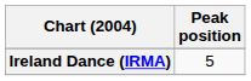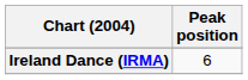 <table class="wikitable sortable plainrowheaders" style="text-align:center">
 <tr>
 <th>Chart (2004)</th>
 <th>Peak<br>position</th>
 </tr>
 <tr>
 </tr>
 <tr>
 </tr>
 <tr>
 <th scope="row">Ireland Dance (<a href='#'>IRMA</a>)</th>
-<td>5</td>
+<td>6</td>
 </tr>
 <tr>
 </tr>
 <tr>
 </tr>
 <tr>
 </tr>
 <tr>
 </tr>
 </table>
